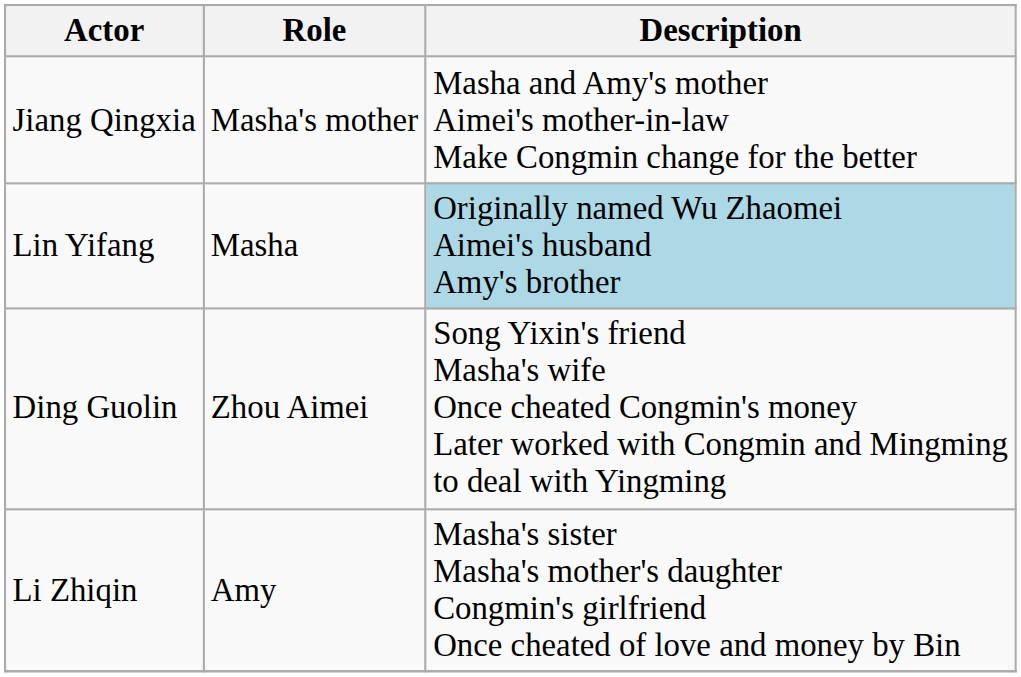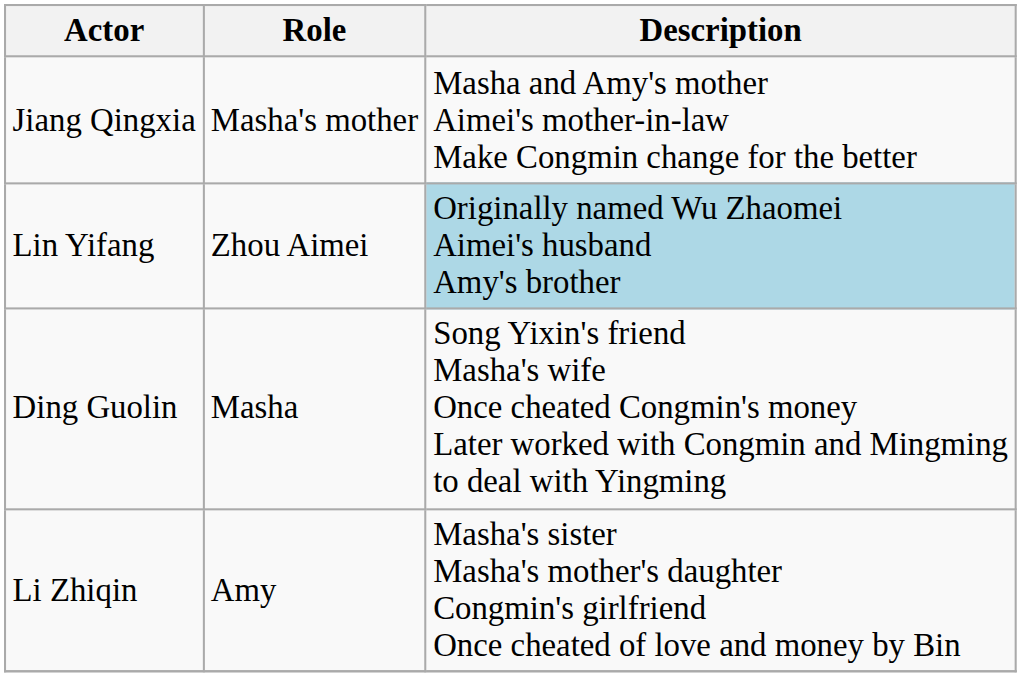 <table class=wikitable>
 <tr>
 <th>Actor</th>
 <th>Role</th>
 <th>Description</th>
 </tr>
 <tr>
 <td>Jiang Qingxia</td>
 <td>Masha's mother</td>
 <td>Masha and Amy's mother<br>Aimei's mother-in-law<br>Make Congmin change for the better</td>
 </tr>
 <tr>
 <td>Lin Yifang</td>
-<td>Masha</td>
+<td>Zhou Aimei</td>
 <td style="background: lightblue;">Originally named Wu Zhaomei<br>Aimei's husband<br>Amy's brother</td>
 </tr>
 <tr>
 <td>Ding Guolin</td>
-<td>Zhou Aimei</td>
+<td>Masha</td>
 <td>Song Yixin's friend<br>Masha's wife<br>Once cheated Congmin's money<br>Later worked with Congmin and Mingming<br>to deal with Yingming</td>
 </tr>
 <tr>
 <td>Li Zhiqin</td>
 <td>Amy</td>
 <td>Masha's sister<br>Masha's mother's daughter<br>Congmin's girlfriend<br>Once cheated of love and money by Bin</td>
 </tr>
 <tr>
 </tr>
 </table>
